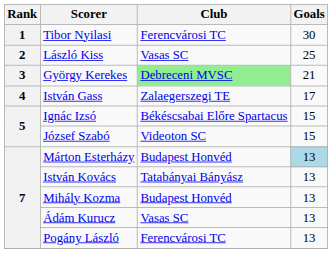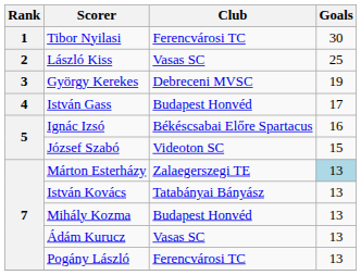 <table class="wikitable" style="text-align:center">
 <tr>
 <th>Rank</th>
 <th>Scorer</th>
 <th>Club</th>
 <th>Goals</th>
 </tr>
 <tr>
 <th rowspan="1">1</th>
 <td align=left> <a href='#'>Tibor Nyilasi</a></td>
 <td align=left><a href='#'>Ferencvárosi TC</a></td>
 <td>30</td>
 </tr>
 <tr>
 <th rowspan="1">2</th>
 <td align=left> <a href='#'>László Kiss</a></td>
 <td align=left><a href='#'>Vasas SC</a></td>
 <td>25</td>
 </tr>
 <tr>
 <th rowspan="1">3</th>
 <td align=left> <a href='#'>György Kerekes</a></td>
-<td align=left style="background: lightgreen;"><a href='#'>Debreceni MVSC</a></td>
-<td>21</td>
+<td align=left><a href='#'>Debreceni MVSC</a></td>
+<td>19</td>
 </tr>
 <tr>
 <th rowspan="1">4</th>
 <td align=left> <a href='#'>István Gass</a></td>
-<td align=left><a href='#'>Zalaegerszegi TE</a></td>
+<td align=left><a href='#'>Budapest Honvéd</a></td>
 <td>17</td>
 </tr>
 <tr>
 <th rowspan="2">5</th>
 <td align=left> <a href='#'>Ignác Izsó</a></td>
 <td align=left><a href='#'>Békéscsabai Előre Spartacus</a></td>
-<td>15</td>
+<td>16</td>
 </tr>
 <tr>
 <td align=left> <a href='#'>József Szabó</a></td>
 <td align=left><a href='#'>Videoton SC</a></td>
 <td>15</td>
 </tr>
 <tr>
 <th rowspan="5">7</th>
 <td align=left> <a href='#'>Márton Esterházy</a></td>
-<td align=left><a href='#'>Budapest Honvéd</a></td>
+<td align=left><a href='#'>Zalaegerszegi TE</a></td>
 <td style="background: lightblue;">13</td>
 </tr>
 <tr>
 <td align=left> <a href='#'>István Kovács</a></td>
 <td align=left><a href='#'>Tatabányai Bányász</a></td>
 <td>13</td>
 </tr>
 <tr>
 <td align=left> <a href='#'>Mihály Kozma</a></td>
 <td align=left><a href='#'>Budapest Honvéd</a></td>
 <td>13</td>
 </tr>
 <tr>
 <td align=left> <a href='#'>Ádám Kurucz</a></td>
 <td align=left><a href='#'>Vasas SC</a></td>
 <td>13</td>
 </tr>
 <tr>
 <td align=left> <a href='#'>Pogány László</a></td>
 <td align=left><a href='#'>Ferencvárosi TC</a></td>
 <td>13</td>
 </tr>
 <tr>
 </tr>
 </table>
